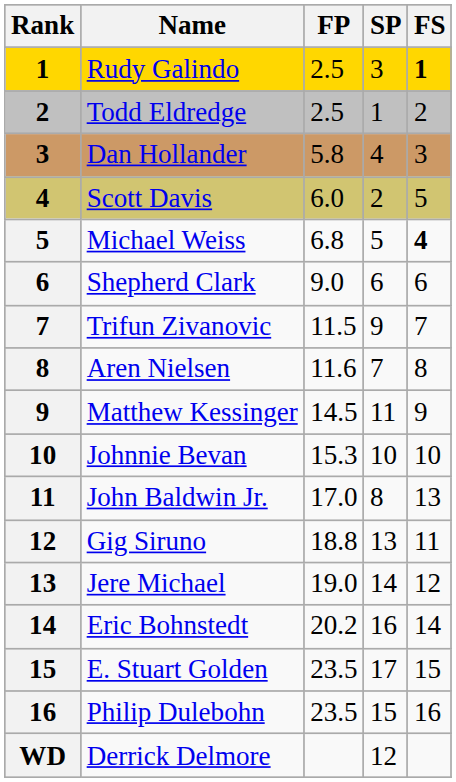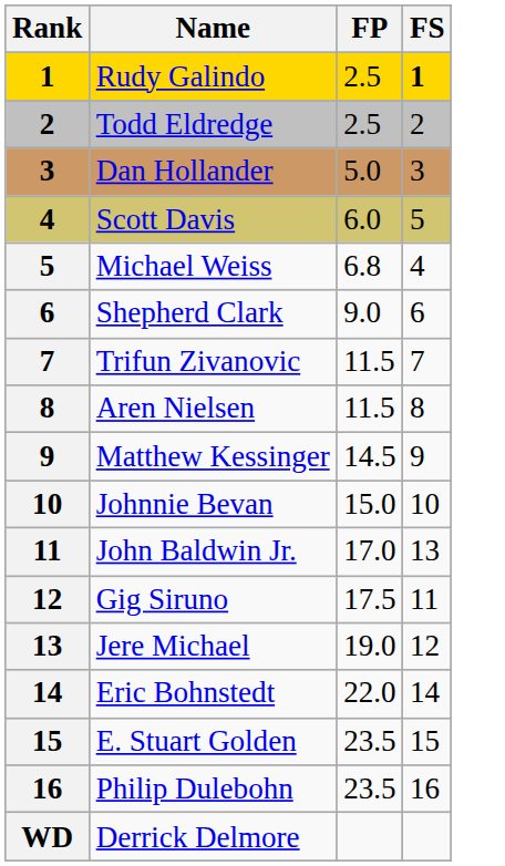 <table class="wikitable sortable">
 <tr>
 <th>Rank</th>
 <th>Name</th>
 <th>FP</th>
-<th>SP</th>
 <th>FS</th>
 </tr>
 <tr bgcolor="gold">
 <td align="center"><strong>1</strong></td>
 <td><a href='#'>Rudy Galindo</a></td>
 <td>2.5</td>
-<td>3</td>
 <td><strong>1</strong></td>
 </tr>
 <tr bgcolor="silver">
 <td align="center"><strong>2</strong></td>
 <td><a href='#'>Todd Eldredge</a></td>
 <td>2.5</td>
-<td>1</td>
 <td>2</td>
 </tr>
 <tr bgcolor="cc9966">
 <td align="center"><strong>3</strong></td>
 <td><a href='#'>Dan Hollander</a></td>
-<td>5.8</td>
-<td>4</td>
+<td>5.0</td>
 <td>3</td>
 </tr>
 <tr bgcolor="#d1c571">
 <td align="center"><strong>4</strong></td>
 <td><a href='#'>Scott Davis</a></td>
 <td>6.0</td>
-<td>2</td>
 <td>5</td>
 </tr>
 <tr>
 <th>5</th>
 <td><a href='#'>Michael Weiss</a></td>
 <td>6.8</td>
-<td>5</td>
-<td><strong>4</strong></td>
+<td>4</td>
 </tr>
 <tr>
 <th>6</th>
 <td><a href='#'>Shepherd Clark</a></td>
 <td>9.0</td>
 <td>6</td>
-<td>6</td>
 </tr>
 <tr>
 <th>7</th>
 <td><a href='#'>Trifun Zivanovic</a></td>
 <td>11.5</td>
-<td>9</td>
 <td>7</td>
 </tr>
 <tr>
 <th>8</th>
 <td><a href='#'>Aren Nielsen</a></td>
-<td>11.6</td>
-<td>7</td>
+<td>11.5</td>
 <td>8</td>
 </tr>
 <tr>
 <th>9</th>
 <td><a href='#'>Matthew Kessinger</a></td>
 <td>14.5</td>
-<td>11</td>
 <td>9</td>
 </tr>
 <tr>
 <th>10</th>
 <td><a href='#'>Johnnie Bevan</a></td>
-<td>15.3</td>
-<td>10</td>
+<td>15.0</td>
 <td>10</td>
 </tr>
 <tr>
 <th>11</th>
 <td><a href='#'>John Baldwin Jr.</a></td>
 <td>17.0</td>
-<td>8</td>
 <td>13</td>
 </tr>
 <tr>
 <th>12</th>
 <td><a href='#'>Gig Siruno</a></td>
-<td>18.8</td>
-<td>13</td>
+<td>17.5</td>
 <td>11</td>
 </tr>
 <tr>
 <th>13</th>
 <td><a href='#'>Jere Michael</a></td>
 <td>19.0</td>
-<td>14</td>
 <td>12</td>
 </tr>
 <tr>
 <th>14</th>
 <td><a href='#'>Eric Bohnstedt</a></td>
-<td>20.2</td>
-<td>16</td>
+<td>22.0</td>
 <td>14</td>
 </tr>
 <tr>
 <th>15</th>
 <td><a href='#'>E. Stuart Golden</a></td>
 <td>23.5</td>
-<td>17</td>
 <td>15</td>
 </tr>
 <tr>
 <th>16</th>
 <td><a href='#'>Philip Dulebohn</a></td>
 <td>23.5</td>
-<td>15</td>
 <td>16</td>
 </tr>
 <tr>
 <th>WD</th>
 <td><a href='#'>Derrick Delmore</a></td>
 <td></td>
-<td>12</td>
 <td></td>
 </tr>
 </table>
